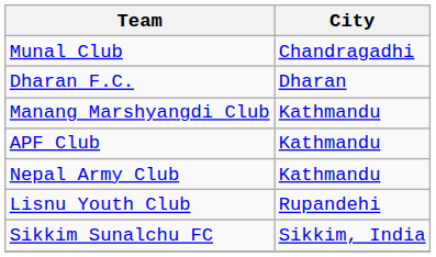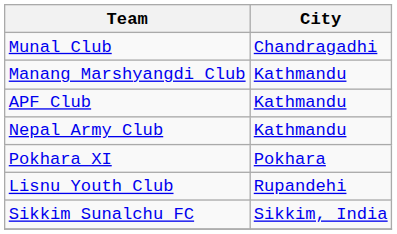 <table class="wikitable">
 <tr>
 <th>Team</th>
 <th>City</th>
 </tr>
 <tr>
 <td><a href='#'>Munal Club</a></td>
 <td><a href='#'>Chandragadhi</a></td>
-</tr>
-<tr>
-<td><a href='#'>Dharan F.C.</a></td>
-<td><a href='#'>Dharan</a></td>
 </tr>
 <tr>
 <td><a href='#'>Manang Marshyangdi Club</a></td>
 <td><a href='#'>Kathmandu</a></td>
 </tr>
 <tr>
 <td><a href='#'>APF Club</a></td>
 <td><a href='#'>Kathmandu</a></td>
 </tr>
 <tr>
 <td><a href='#'>Nepal Army Club</a></td>
 <td><a href='#'>Kathmandu</a></td>
 </tr>
 <tr>
+<td><a href='#'>Pokhara XI</a></td>
+<td><a href='#'>Pokhara</a></td>
+</tr>
+<tr>
 <td><a href='#'>Lisnu Youth Club</a></td>
 <td><a href='#'>Rupandehi</a></td>
 </tr>
 <tr>
 <td><a href='#'>Sikkim Sunalchu FC</a></td>
 <td> <a href='#'>Sikkim, India</a></td>
 </tr>
 <tr>
 </tr>
 </table>
